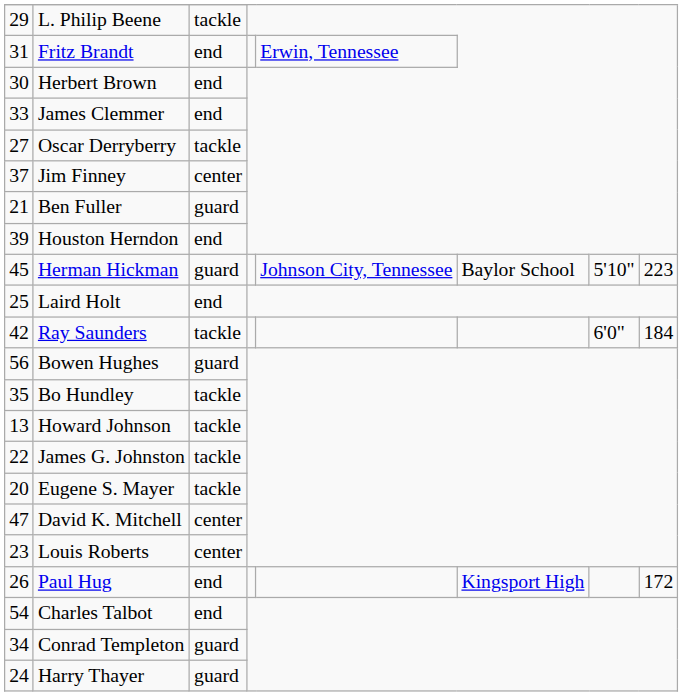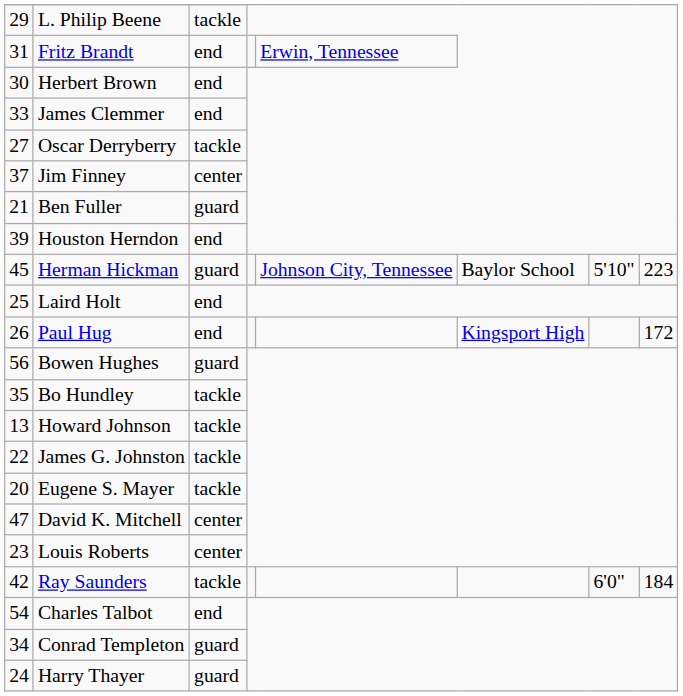 <table class="wikitable">
 <tr>
 </tr>
 <tr>
 <td>29</td>
 <td>L. Philip Beene</td>
 <td>tackle</td>
 </tr>
 <tr>
 <td>31</td>
 <td><a href='#'>Fritz Brandt</a></td>
 <td>end</td>
 <td></td>
 <td><a href='#'>Erwin, Tennessee</a></td>
 </tr>
 <tr>
 <td>30</td>
 <td>Herbert Brown</td>
 <td>end</td>
 </tr>
 <tr>
 <td>33</td>
 <td>James Clemmer</td>
 <td>end</td>
 </tr>
 <tr>
 <td>27</td>
 <td>Oscar Derryberry</td>
 <td>tackle</td>
 </tr>
 <tr>
 <td>37</td>
 <td>Jim Finney</td>
 <td>center</td>
 </tr>
 <tr>
 <td>21</td>
 <td>Ben Fuller</td>
 <td>guard</td>
 </tr>
 <tr>
 <td>39</td>
 <td>Houston Herndon</td>
 <td>end</td>
 </tr>
 <tr>
 <td>45</td>
 <td><a href='#'>Herman Hickman</a></td>
 <td>guard</td>
 <td></td>
 <td><a href='#'>Johnson City, Tennessee</a></td>
 <td>Baylor School</td>
 <td>5'10"</td>
 <td>223</td>
 </tr>
 <tr>
 <td>25</td>
 <td>Laird Holt</td>
 <td>end</td>
 </tr>
 <tr>
-<td>42</td>
-<td><a href='#'>Ray Saunders</a></td>
-<td>tackle</td>
+<td>26</td>
+<td><a href='#'>Paul Hug</a></td>
+<td>end</td>
 <td></td>
 <td></td>
+<td><a href='#'>Kingsport High</a></td>
 <td></td>
-<td>6'0"</td>
-<td>184</td>
+<td>172</td>
 </tr>
 <tr>
 <td>56</td>
 <td>Bowen Hughes</td>
 <td>guard</td>
 </tr>
 <tr>
 <td>35</td>
 <td>Bo Hundley</td>
 <td>tackle</td>
 </tr>
 <tr>
 <td>13</td>
 <td>Howard Johnson</td>
 <td>tackle</td>
 </tr>
 <tr>
 <td>22</td>
 <td>James G. Johnston</td>
 <td>tackle</td>
 </tr>
 <tr>
 <td>20</td>
 <td>Eugene S. Mayer</td>
 <td>tackle</td>
 </tr>
 <tr>
 <td>47</td>
 <td>David K. Mitchell</td>
 <td>center</td>
 </tr>
 <tr>
 <td>23</td>
 <td>Louis Roberts</td>
 <td>center</td>
 </tr>
 <tr>
-<td>26</td>
-<td><a href='#'>Paul Hug</a></td>
-<td>end</td>
+<td>42</td>
+<td><a href='#'>Ray Saunders</a></td>
+<td>tackle</td>
 <td></td>
 <td></td>
-<td><a href='#'>Kingsport High</a></td>
 <td></td>
-<td>172</td>
+<td>6'0"</td>
+<td>184</td>
 </tr>
 <tr>
 <td>54</td>
 <td>Charles Talbot</td>
 <td>end</td>
 </tr>
 <tr>
 <td>34</td>
 <td>Conrad Templeton</td>
 <td>guard</td>
 </tr>
 <tr>
 <td>24</td>
 <td>Harry Thayer</td>
 <td>guard</td>
 </tr>
 </table>
